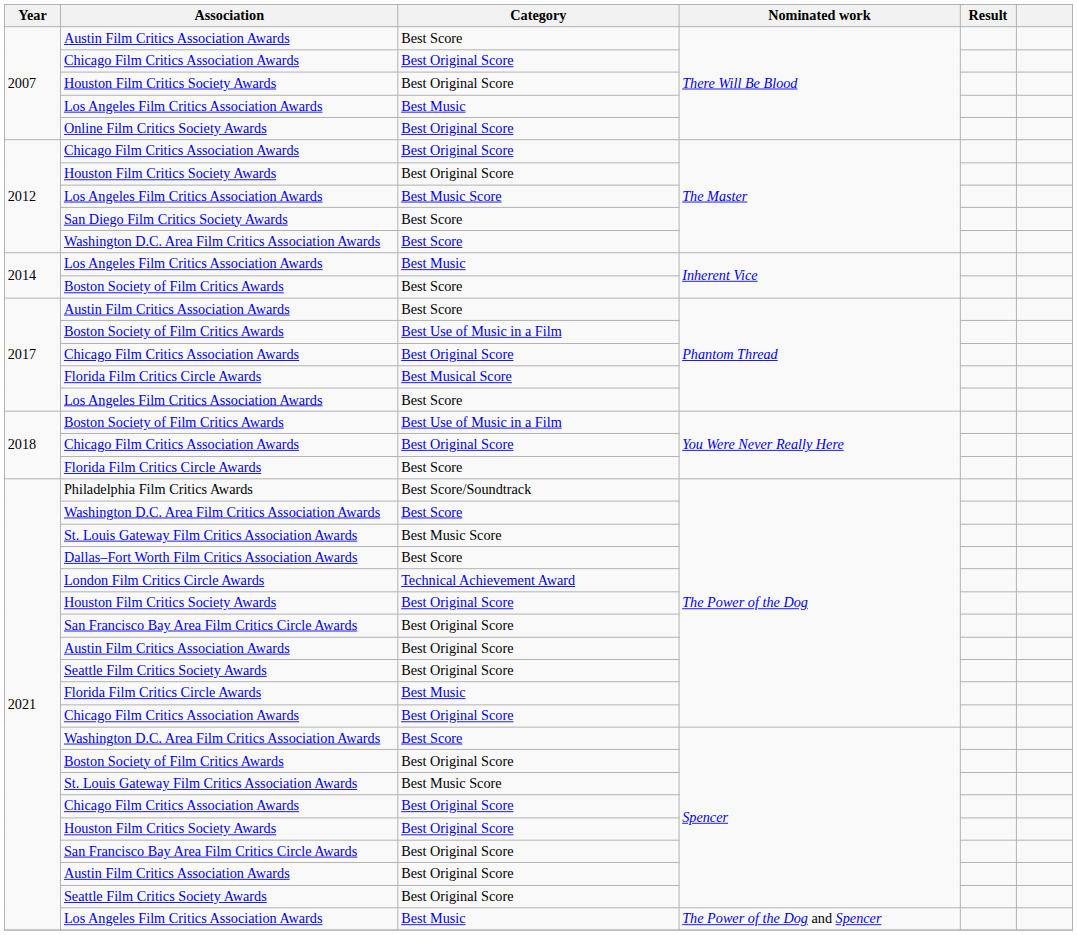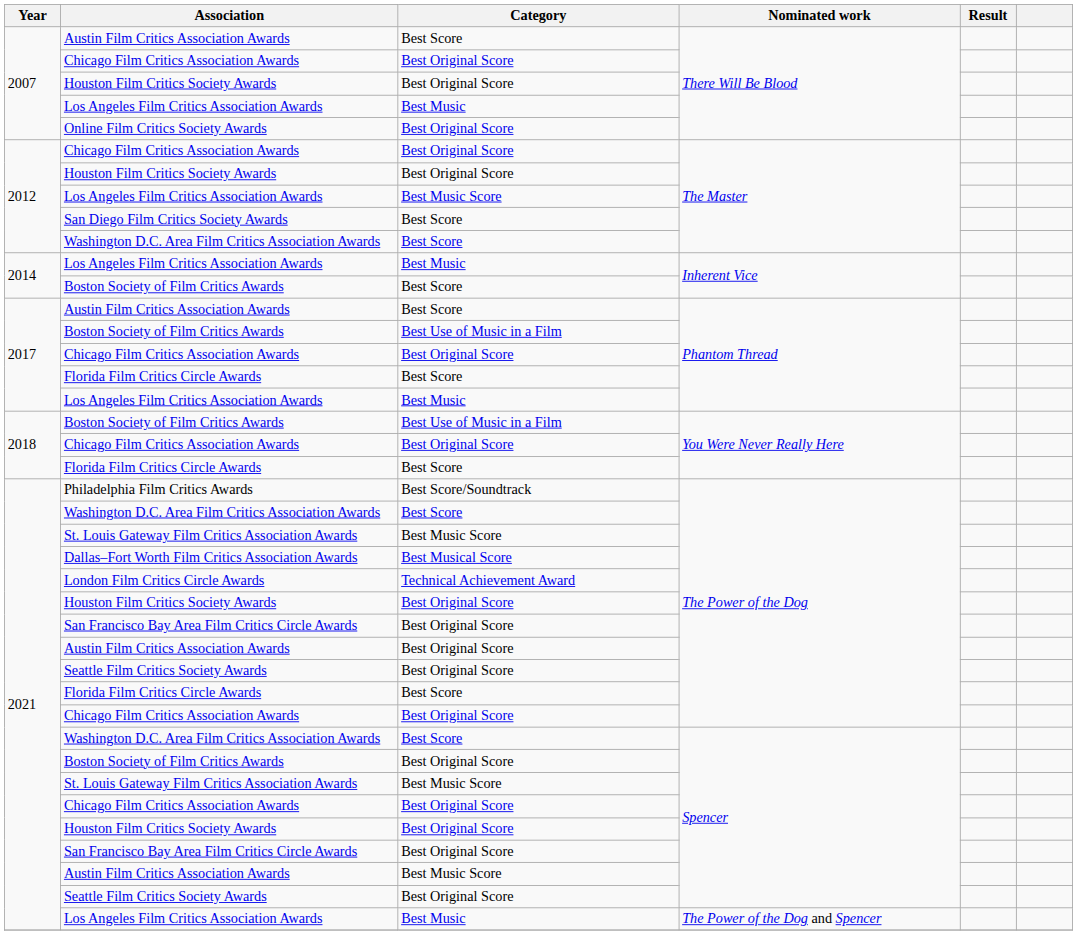 <table class="wikitable" style="width:95%;">
 <tr>
 <th width=5%>Year</th>
 <th style="width:30%;">Association</th>
 <th style="width:25%;">Category</th>
 <th style="width:25%;">Nominated work</th>
 <th style="width:5%;">Result</th>
 <th width=5%></th>
 </tr>
 <tr>
 <td rowspan="5">2007</td>
 <td><a href='#'>Austin Film Critics Association Awards</a></td>
 <td>Best Score</td>
 <td rowspan="5"><em><a href='#'>There Will Be Blood</a></em></td>
 <td></td>
 <td></td>
 </tr>
 <tr>
 <td><a href='#'>Chicago Film Critics Association Awards</a></td>
 <td><a href='#'>Best Original Score</a></td>
 <td></td>
 <td></td>
 </tr>
 <tr>
 <td><a href='#'>Houston Film Critics Society Awards</a></td>
 <td>Best Original Score</td>
 <td></td>
 <td></td>
 </tr>
 <tr>
 <td><a href='#'>Los Angeles Film Critics Association Awards</a></td>
 <td><a href='#'>Best Music</a></td>
 <td></td>
 <td></td>
 </tr>
 <tr>
 <td><a href='#'>Online Film Critics Society Awards</a></td>
 <td><a href='#'>Best Original Score</a></td>
 <td></td>
 <td></td>
 </tr>
 <tr>
 <td rowspan="5">2012</td>
 <td><a href='#'>Chicago Film Critics Association Awards</a></td>
 <td><a href='#'>Best Original Score</a></td>
 <td rowspan="5"><em><a href='#'>The Master</a></em></td>
 <td></td>
 <td></td>
 </tr>
 <tr>
 <td><a href='#'>Houston Film Critics Society Awards</a></td>
 <td>Best Original Score</td>
 <td></td>
 <td></td>
 </tr>
 <tr>
 <td><a href='#'>Los Angeles Film Critics Association Awards</a></td>
 <td><a href='#'>Best Music Score</a></td>
 <td></td>
 <td></td>
 </tr>
 <tr>
 <td><a href='#'>San Diego Film Critics Society Awards</a></td>
 <td>Best Score</td>
 <td></td>
 <td></td>
 </tr>
 <tr>
 <td><a href='#'>Washington D.C. Area Film Critics Association Awards</a></td>
 <td><a href='#'>Best Score</a></td>
 <td></td>
 <td></td>
 </tr>
 <tr>
 <td rowspan="2">2014</td>
 <td><a href='#'>Los Angeles Film Critics Association Awards</a></td>
 <td><a href='#'>Best Music</a></td>
 <td rowspan="2"><em><a href='#'>Inherent Vice</a></em></td>
 <td></td>
 <td></td>
 </tr>
 <tr>
 <td><a href='#'>Boston Society of Film Critics Awards</a></td>
 <td>Best Score</td>
 <td></td>
 <td></td>
 </tr>
 <tr>
 <td rowspan="5">2017</td>
 <td><a href='#'>Austin Film Critics Association Awards</a></td>
 <td>Best Score</td>
 <td rowspan="5"><em><a href='#'>Phantom Thread</a></em></td>
 <td></td>
 <td></td>
 </tr>
 <tr>
 <td><a href='#'>Boston Society of Film Critics Awards</a></td>
 <td><a href='#'>Best Use of Music in a Film</a></td>
 <td></td>
 <td></td>
 </tr>
 <tr>
 <td><a href='#'>Chicago Film Critics Association Awards</a></td>
 <td><a href='#'>Best Original Score</a></td>
 <td></td>
 <td></td>
 </tr>
 <tr>
 <td><a href='#'>Florida Film Critics Circle Awards</a></td>
-<td><a href='#'>Best Musical Score</a></td>
+<td>Best Score</td>
 <td></td>
 <td></td>
 </tr>
 <tr>
 <td><a href='#'>Los Angeles Film Critics Association Awards</a></td>
-<td>Best Score</td>
+<td><a href='#'>Best Music</a></td>
 <td></td>
 <td></td>
 </tr>
 <tr>
 <td rowspan="3">2018</td>
 <td><a href='#'>Boston Society of Film Critics Awards</a></td>
 <td><a href='#'>Best Use of Music in a Film</a></td>
 <td rowspan="3"><em><a href='#'>You Were Never Really Here</a></em></td>
 <td></td>
 <td></td>
 </tr>
 <tr>
 <td><a href='#'>Chicago Film Critics Association Awards</a></td>
 <td><a href='#'>Best Original Score</a></td>
 <td></td>
 <td></td>
 </tr>
 <tr>
 <td><a href='#'>Florida Film Critics Circle Awards</a></td>
 <td>Best Score</td>
 <td></td>
 <td></td>
 </tr>
 <tr>
 <td rowspan="20">2021</td>
 <td>Philadelphia Film Critics Awards</td>
 <td>Best Score/Soundtrack</td>
 <td rowspan="11"><em><a href='#'>The Power of the Dog</a></em></td>
 <td></td>
 <td></td>
 </tr>
 <tr>
 <td><a href='#'>Washington D.C. Area Film Critics Association Awards</a></td>
 <td><a href='#'>Best Score</a></td>
 <td></td>
 <td></td>
 </tr>
 <tr>
 <td><a href='#'>St. Louis Gateway Film Critics Association Awards</a></td>
 <td>Best Music Score</td>
 <td></td>
 <td></td>
 </tr>
 <tr>
 <td><a href='#'>Dallas–Fort Worth Film Critics Association Awards</a></td>
-<td>Best Score</td>
+<td><a href='#'>Best Musical Score</a></td>
 <td></td>
 <td></td>
 </tr>
 <tr>
 <td><a href='#'>London Film Critics Circle Awards</a></td>
 <td><a href='#'>Technical Achievement Award</a></td>
 <td></td>
 <td></td>
 </tr>
 <tr>
 <td><a href='#'>Houston Film Critics Society Awards</a></td>
 <td><a href='#'>Best Original Score</a></td>
 <td></td>
 <td></td>
 </tr>
 <tr>
 <td><a href='#'>San Francisco Bay Area Film Critics Circle Awards</a></td>
 <td>Best Original Score</td>
 <td></td>
 <td></td>
 </tr>
 <tr>
 <td><a href='#'>Austin Film Critics Association Awards</a></td>
 <td>Best Original Score</td>
 <td></td>
 <td></td>
 </tr>
 <tr>
 <td><a href='#'>Seattle Film Critics Society Awards</a></td>
 <td>Best Original Score</td>
 <td></td>
 <td></td>
 </tr>
 <tr>
 <td><a href='#'>Florida Film Critics Circle Awards</a></td>
-<td><a href='#'>Best Music</a></td>
+<td>Best Score</td>
 <td></td>
 <td></td>
 </tr>
 <tr>
 <td><a href='#'>Chicago Film Critics Association Awards</a></td>
 <td><a href='#'>Best Original Score</a></td>
 <td></td>
 <td></td>
 </tr>
 <tr>
 <td><a href='#'>Washington D.C. Area Film Critics Association Awards</a></td>
 <td><a href='#'>Best Score</a></td>
 <td rowspan="8"><em><a href='#'>Spencer</a></em></td>
 <td></td>
 <td></td>
 </tr>
 <tr>
 <td><a href='#'>Boston Society of Film Critics Awards</a></td>
 <td>Best Original Score</td>
 <td></td>
 <td></td>
 </tr>
 <tr>
 <td><a href='#'>St. Louis Gateway Film Critics Association Awards</a></td>
 <td>Best Music Score</td>
 <td></td>
 <td></td>
 </tr>
 <tr>
 <td><a href='#'>Chicago Film Critics Association Awards</a></td>
 <td><a href='#'>Best Original Score</a></td>
 <td></td>
 <td></td>
 </tr>
 <tr>
 <td><a href='#'>Houston Film Critics Society Awards</a></td>
 <td><a href='#'>Best Original Score</a></td>
 <td></td>
 <td></td>
 </tr>
 <tr>
 <td><a href='#'>San Francisco Bay Area Film Critics Circle Awards</a></td>
 <td>Best Original Score</td>
 <td></td>
 <td></td>
 </tr>
 <tr>
 <td><a href='#'>Austin Film Critics Association Awards</a></td>
-<td>Best Original Score</td>
+<td>Best Music Score</td>
 <td></td>
 <td></td>
 </tr>
 <tr>
 <td><a href='#'>Seattle Film Critics Society Awards</a></td>
 <td>Best Original Score</td>
 <td></td>
 <td></td>
 </tr>
 <tr>
 <td><a href='#'>Los Angeles Film Critics Association Awards</a></td>
 <td><a href='#'>Best Music</a></td>
 <td><em><a href='#'>The Power of the Dog</a></em> and <em><a href='#'>Spencer</a></em></td>
 <td></td>
 <td></td>
 </tr>
 <tr>
 </tr>
 </table>
